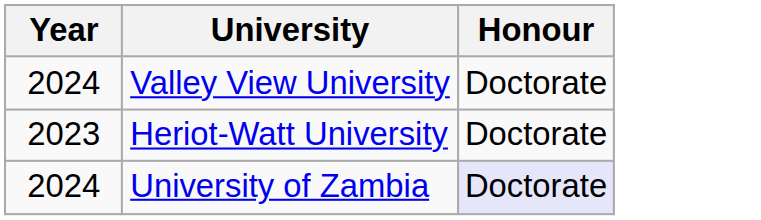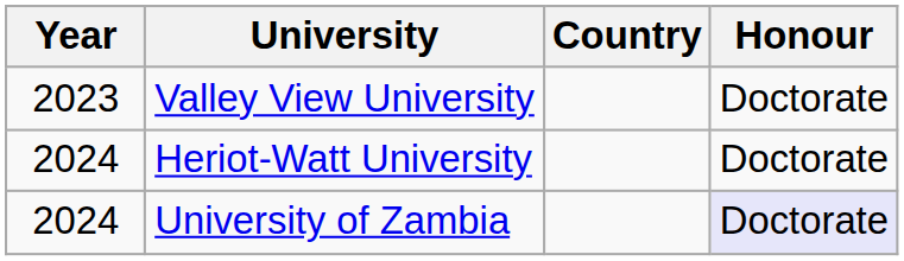 <table class="wikitable">
 <tr>
 <th width="50px">Year</th>
 <th>University</th>
+<th>Country</th>
 <th>Honour</th>
 </tr>
 <tr>
-<td align="center">2024</td>
+<td align="center">2023</td>
 <td><a href='#'>Valley View University</a></td>
+<td></td>
 <td>Doctorate</td>
 </tr>
 <tr>
-<td align="center">2023</td>
+<td align="center">2024</td>
 <td><a href='#'>Heriot-Watt University</a></td>
+<td></td>
 <td>Doctorate</td>
 </tr>
 <tr>
 <td align="center">2024</td>
 <td><a href='#'>University of Zambia</a></td>
+<td></td>
 <td style="background: lavender;">Doctorate </td>
 </tr>
 </table>
